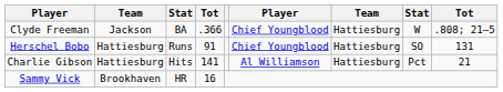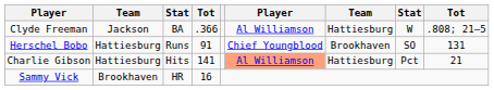 <table class="wikitable" style="text-align:center">
 <tr>
 <th>Player</th>
 <th>Team</th>
 <th>Stat</th>
 <th>Tot</th>
 <th></th>
 <th>Player</th>
 <th>Team</th>
 <th>Stat</th>
 <th>Tot</th>
 </tr>
 <tr>
 <td>Clyde Freeman</td>
 <td>Jackson</td>
 <td>BA</td>
 <td>.366</td>
 <td></td>
-<td><a href='#'>Chief Youngblood</a></td>
+<td><a href='#'>Al Williamson</a></td>
 <td>Hattiesburg</td>
 <td>W</td>
 <td>.808; 21–5</td>
 </tr>
 <tr>
 <td><a href='#'>Herschel Bobo</a></td>
 <td>Hattiesburg</td>
 <td>Runs</td>
 <td>91</td>
 <td></td>
 <td><a href='#'>Chief Youngblood</a></td>
-<td>Hattiesburg</td>
+<td>Brookhaven</td>
 <td>SO</td>
 <td>131</td>
 </tr>
 <tr>
 <td>Charlie Gibson</td>
 <td>Hattiesburg</td>
 <td>Hits</td>
 <td>141</td>
 <td></td>
-<td><a href='#'>Al Williamson</a></td>
+<td style="background: lightsalmon;"><a href='#'>Al Williamson</a></td>
 <td>Hattiesburg</td>
 <td>Pct</td>
 <td>21</td>
 </tr>
 <tr>
 <td><a href='#'>Sammy Vick</a></td>
 <td>Brookhaven</td>
 <td>HR</td>
 <td>16</td>
 </tr>
 </table>
